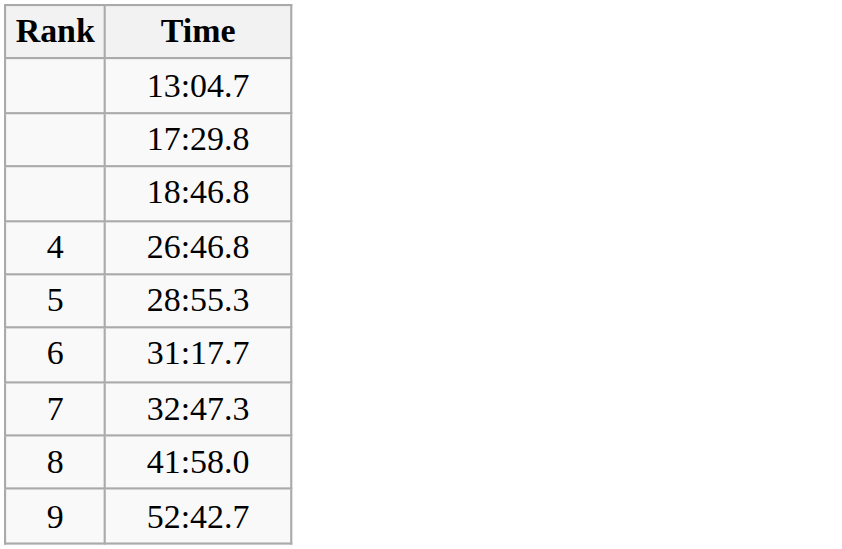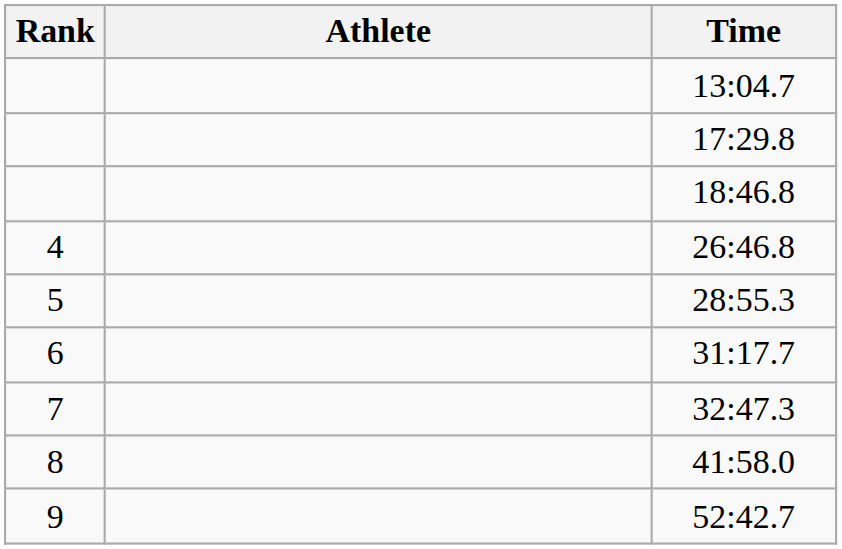 <table class=wikitable style="text-align:center">
 <tr>
 <th width=40>Rank</th>
+<th width=250>Athlete</th>
 <th width=80>Time</th>
 </tr>
 <tr>
 <td></td>
+<td align=left></td>
 <td>13:04.7</td>
 </tr>
 <tr>
 <td></td>
+<td align=left></td>
 <td>17:29.8</td>
 </tr>
 <tr>
 <td></td>
+<td align=left></td>
 <td>18:46.8</td>
 </tr>
 <tr>
 <td>4</td>
+<td align=left></td>
 <td>26:46.8</td>
 </tr>
 <tr>
 <td>5</td>
+<td align=left></td>
 <td>28:55.3</td>
 </tr>
 <tr>
 <td>6</td>
+<td align=left></td>
 <td>31:17.7</td>
 </tr>
 <tr>
 <td>7</td>
+<td align=left></td>
 <td>32:47.3</td>
 </tr>
 <tr>
 <td>8</td>
+<td align=left></td>
 <td>41:58.0</td>
 </tr>
 <tr>
 <td>9</td>
+<td align=left></td>
 <td>52:42.7</td>
 </tr>
 </table>
